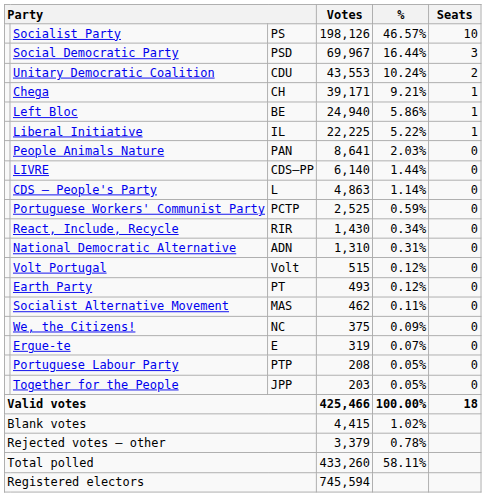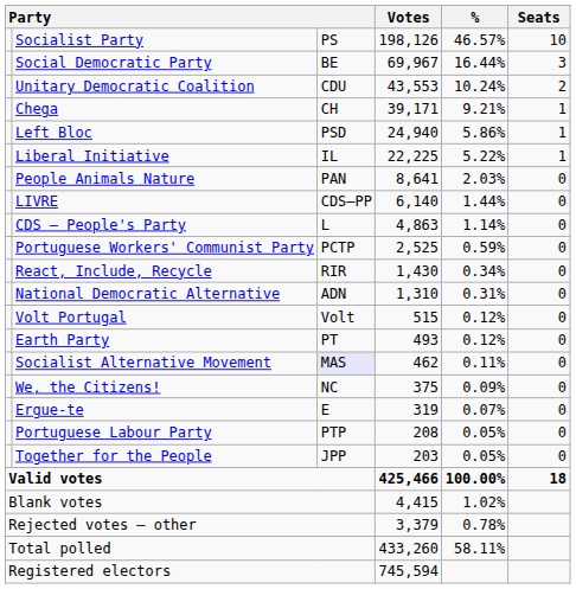 <table class="wikitable" border="1" style="text-align:right;">
 <tr>
 <th style="text-align:left;" colspan=3>Party</th>
 <th align=center width="50">Votes</th>
 <th align=center width="50">%</th>
 <th align=center width="50">Seats</th>
 </tr>
 <tr>
 <td></td>
 <td align=left><a href='#'>Socialist Party</a></td>
 <td align=left>PS</td>
 <td>198,126</td>
 <td>46.57%</td>
 <td>10</td>
 </tr>
 <tr>
 <td></td>
 <td align=left><a href='#'>Social Democratic Party</a></td>
-<td align=left>PSD</td>
+<td align=left>BE</td>
 <td>69,967</td>
 <td>16.44%</td>
 <td>3</td>
 </tr>
 <tr>
 <td></td>
 <td align=left style="white-space: nowrap;"><a href='#'>Unitary Democratic Coalition</a></td>
 <td align=left>CDU</td>
 <td>43,553</td>
 <td>10.24%</td>
 <td>2</td>
 </tr>
 <tr>
 <td></td>
 <td align=left><a href='#'>Chega</a></td>
 <td align=left>CH</td>
 <td>39,171</td>
 <td>9.21%</td>
 <td>1</td>
 </tr>
 <tr>
 <td></td>
 <td align=left><a href='#'>Left Bloc</a></td>
-<td align=left>BE</td>
+<td align=left>PSD</td>
 <td>24,940</td>
 <td>5.86%</td>
 <td>1</td>
 </tr>
 <tr>
 <td></td>
 <td align=left><a href='#'>Liberal Initiative</a></td>
 <td align=left>IL</td>
 <td>22,225</td>
 <td>5.22%</td>
 <td>1</td>
 </tr>
 <tr>
 <td></td>
 <td align=left><a href='#'>People Animals Nature</a></td>
 <td align=left>PAN</td>
 <td>8,641</td>
 <td>2.03%</td>
 <td>0</td>
 </tr>
 <tr>
 <td></td>
 <td align=left><a href='#'>LIVRE</a></td>
 <td align=left style="white-space: nowrap;">CDS–PP</td>
 <td>6,140</td>
 <td>1.44%</td>
 <td>0</td>
 </tr>
 <tr>
 <td></td>
 <td align=left><a href='#'>CDS – People's Party</a></td>
 <td align=left>L</td>
 <td>4,863</td>
 <td>1.14%</td>
 <td>0</td>
 </tr>
 <tr>
 <td></td>
 <td align=left><a href='#'>Portuguese Workers' Communist Party</a></td>
 <td align=left>PCTP</td>
 <td>2,525</td>
 <td>0.59%</td>
 <td>0</td>
 </tr>
 <tr>
 <td></td>
 <td align=left><a href='#'>React, Include, Recycle</a></td>
 <td align=left>RIR</td>
 <td>1,430</td>
 <td>0.34%</td>
 <td>0</td>
 </tr>
 <tr>
 <td></td>
 <td align=left><a href='#'>National Democratic Alternative</a></td>
 <td align=left>ADN</td>
 <td>1,310</td>
 <td>0.31%</td>
 <td>0</td>
 </tr>
 <tr>
 <td></td>
 <td align=left><a href='#'>Volt Portugal</a></td>
 <td align=left>Volt</td>
 <td>515</td>
 <td>0.12%</td>
 <td>0</td>
 </tr>
 <tr>
 <td></td>
 <td align=left><a href='#'>Earth Party</a></td>
 <td align=left>PT</td>
 <td>493</td>
 <td>0.12%</td>
 <td>0</td>
 </tr>
 <tr>
 <td></td>
 <td align=left><a href='#'>Socialist Alternative Movement</a></td>
-<td align=left>MAS</td>
+<td align=left style="background: lavender;">MAS</td>
 <td>462</td>
 <td>0.11%</td>
 <td>0</td>
 </tr>
 <tr>
 <td></td>
 <td align=left><a href='#'>We, the Citizens!</a></td>
 <td align=left>NC</td>
 <td>375</td>
 <td>0.09%</td>
 <td>0</td>
 </tr>
 <tr>
 <td></td>
 <td align=left><a href='#'>Ergue-te</a></td>
 <td align=left>E</td>
 <td>319</td>
 <td>0.07%</td>
 <td>0</td>
 </tr>
 <tr>
 <td></td>
 <td align=left><a href='#'>Portuguese Labour Party</a></td>
 <td align=left>PTP</td>
 <td>208</td>
 <td>0.05%</td>
 <td>0</td>
 </tr>
 <tr>
 <td></td>
 <td align=left><a href='#'>Together for the People</a></td>
 <td align=left>JPP</td>
 <td>203</td>
 <td>0.05%</td>
 <td>0</td>
 </tr>
 <tr style="font-weight:bold">
 <td align=left colspan=3>Valid votes</td>
 <td>425,466</td>
 <td>100.00%</td>
 <td>18</td>
 </tr>
 <tr>
 <td align=left colspan=3>Blank votes</td>
 <td>4,415</td>
 <td>1.02%</td>
 <td></td>
 </tr>
 <tr>
 <td align=left colspan=3>Rejected votes – other</td>
 <td>3,379</td>
 <td>0.78%</td>
 <td></td>
 </tr>
 <tr>
 <td align=left colspan=3>Total polled</td>
 <td>433,260</td>
 <td>58.11%</td>
 <td></td>
 </tr>
 <tr>
 <td align=left colspan=3>Registered electors</td>
 <td>745,594</td>
 <td></td>
 <td></td>
 </tr>
 </table>
